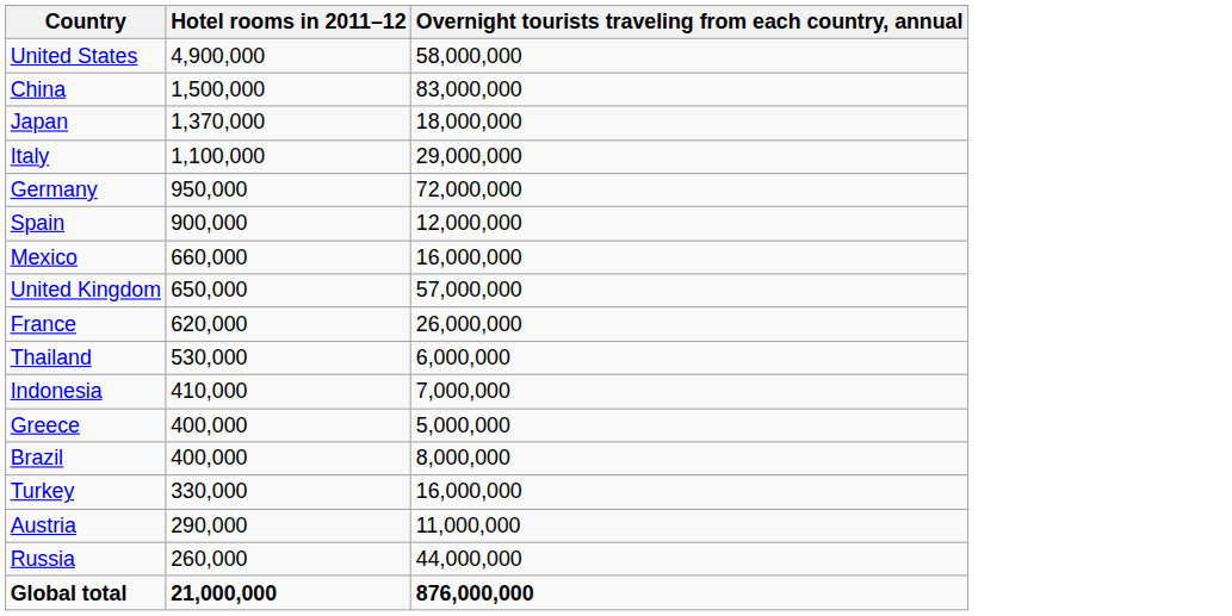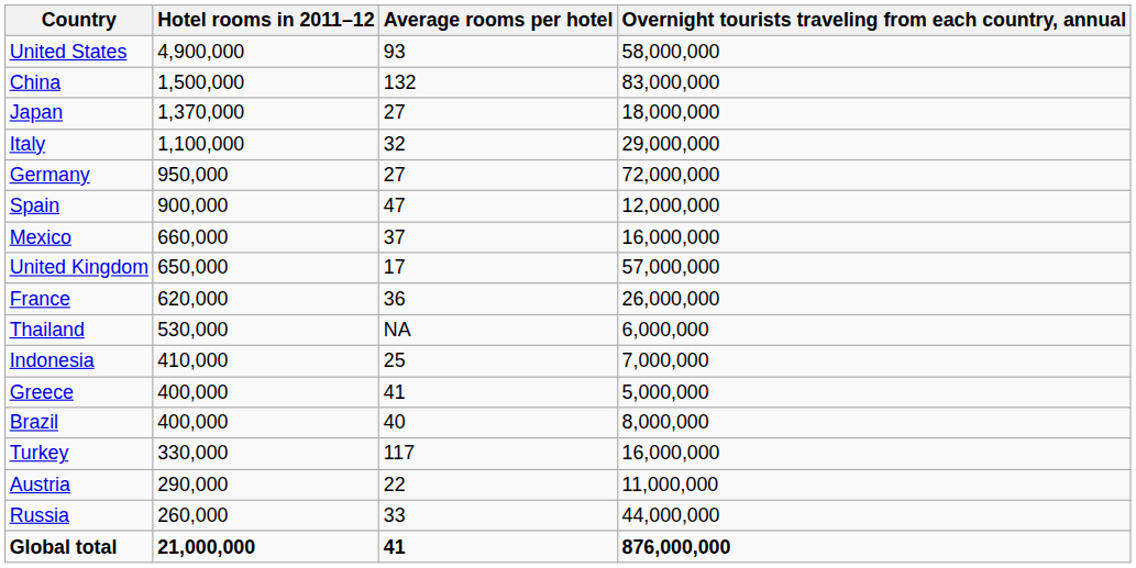 <table class="wikitable sortable" border="1">
 <tr>
 <th>Country</th>
 <th>Hotel rooms in 2011–12</th>
+<th>Average rooms per hotel</th>
 <th>Overnight tourists traveling from each country, annual</th>
 </tr>
 <tr>
 <td><a href='#'>United States</a></td>
 <td>4,900,000</td>
+<td>93</td>
 <td>58,000,000</td>
 </tr>
 <tr>
 <td><a href='#'>China</a></td>
 <td>1,500,000</td>
+<td>132</td>
 <td>83,000,000</td>
 </tr>
 <tr>
 <td><a href='#'>Japan</a></td>
 <td>1,370,000</td>
+<td>27</td>
 <td>18,000,000</td>
 </tr>
 <tr>
 <td><a href='#'>Italy</a></td>
 <td>1,100,000</td>
+<td>32</td>
 <td>29,000,000</td>
 </tr>
 <tr>
 <td><a href='#'>Germany</a></td>
 <td>950,000</td>
+<td>27</td>
 <td>72,000,000</td>
 </tr>
 <tr>
 <td><a href='#'>Spain</a></td>
 <td>900,000</td>
+<td>47</td>
 <td>12,000,000</td>
 </tr>
 <tr>
 <td><a href='#'>Mexico</a></td>
 <td>660,000</td>
+<td>37</td>
 <td>16,000,000</td>
 </tr>
 <tr>
 <td><a href='#'>United Kingdom</a></td>
 <td>650,000</td>
+<td>17</td>
 <td>57,000,000</td>
 </tr>
 <tr>
 <td><a href='#'>France</a></td>
 <td>620,000</td>
+<td>36</td>
 <td>26,000,000</td>
 </tr>
 <tr>
 <td><a href='#'>Thailand</a></td>
 <td>530,000</td>
+<td>NA</td>
 <td>6,000,000</td>
 </tr>
 <tr>
 <td><a href='#'>Indonesia</a></td>
 <td>410,000</td>
+<td>25</td>
 <td>7,000,000</td>
 </tr>
 <tr>
 <td><a href='#'>Greece</a></td>
 <td>400,000</td>
+<td>41</td>
 <td>5,000,000</td>
 </tr>
 <tr>
 <td><a href='#'>Brazil</a></td>
 <td>400,000</td>
+<td>40</td>
 <td>8,000,000</td>
 </tr>
 <tr>
 <td><a href='#'>Turkey</a></td>
 <td>330,000</td>
+<td>117</td>
 <td>16,000,000</td>
 </tr>
 <tr>
 <td><a href='#'>Austria</a></td>
 <td>290,000</td>
+<td>22</td>
 <td>11,000,000</td>
 </tr>
 <tr>
 <td><a href='#'>Russia</a></td>
 <td>260,000</td>
+<td>33</td>
 <td>44,000,000</td>
 </tr>
 <tr class="sortbottom">
 <td><strong>Global total</strong></td>
 <td><strong>21,000,000</strong></td>
+<td><strong>41</strong></td>
 <td><strong>876,000,000</strong></td>
 </tr>
 </table>
